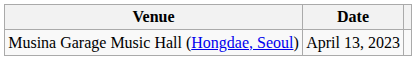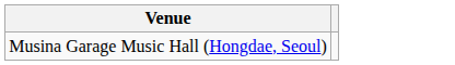 <table class="wikitable" style="text-align: center;">
 <tr>
 <th>Venue</th>
-<th>Date</th>
 <th></th>
 </tr>
 <tr>
 <td>Musina Garage Music Hall (<a href='#'>Hongdae, Seoul</a>)</td>
-<td>April 13, 2023</td>
 <td></td>
 </tr>
 </table>
